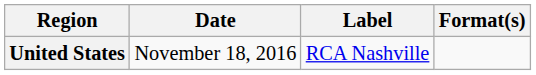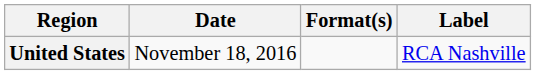 <table class="wikitable plainrowheaders">
 <tr>
 <th scope="col">Region</th>
 <th scope="col">Date</th>
+<th scope="col">Format(s)</th>
 <th scope="col">Label</th>
-<th scope="col">Format(s)</th>
 </tr>
 <tr>
 <th scope="row">United States</th>
 <td>November 18, 2016</td>
+<td></td>
 <td><a href='#'>RCA Nashville</a></td>
-<td></td>
 </tr>
 </table>
